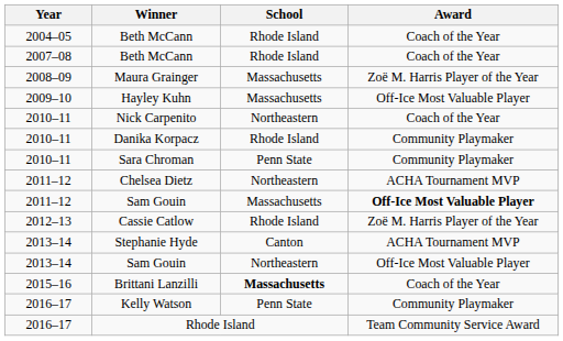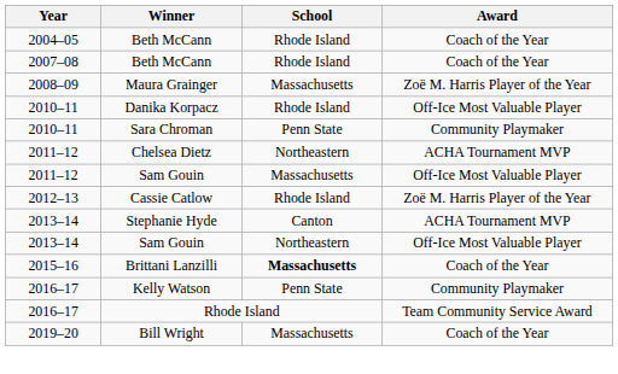 <table class="wikitable" style="text-align: center;">
 <tr>
 <th scope="col" width="100px">Year</th>
 <th scope="col" width="150px">Winner</th>
 <th scope="col" width="150px">School</th>
 <th scope="col" width="250px">Award</th>
 </tr>
 <tr>
 <td>2004–05</td>
 <td>Beth McCann</td>
 <td>Rhode Island</td>
 <td>Coach of the Year</td>
 </tr>
 <tr>
 <td>2007–08</td>
 <td>Beth McCann</td>
 <td>Rhode Island</td>
 <td>Coach of the Year</td>
 </tr>
 <tr>
 <td>2008–09</td>
 <td>Maura Grainger</td>
 <td>Massachusetts</td>
 <td>Zoë M. Harris Player of the Year</td>
 </tr>
 <tr>
-<td>2009–10</td>
-<td>Hayley Kuhn</td>
-<td>Massachusetts</td>
-<td>Off-Ice Most Valuable Player</td>
-</tr>
-<tr>
-<td>2010–11</td>
-<td>Nick Carpenito</td>
-<td>Northeastern</td>
-<td>Coach of the Year</td>
-</tr>
-<tr>
 <td>2010–11</td>
 <td>Danika Korpacz</td>
 <td>Rhode Island</td>
-<td>Community Playmaker</td>
+<td>Off-Ice Most Valuable Player</td>
 </tr>
 <tr>
 <td>2010–11</td>
 <td>Sara Chroman</td>
 <td>Penn State</td>
 <td>Community Playmaker</td>
 </tr>
 <tr>
 <td>2011–12</td>
 <td>Chelsea Dietz</td>
 <td>Northeastern</td>
 <td>ACHA Tournament MVP</td>
 </tr>
 <tr>
 <td>2011–12</td>
 <td>Sam Gouin</td>
 <td>Massachusetts</td>
-<td><strong>Off-Ice Most Valuable Player</strong></td>
+<td>Off-Ice Most Valuable Player</td>
 </tr>
 <tr>
 <td>2012–13</td>
 <td>Cassie Catlow</td>
 <td>Rhode Island</td>
 <td>Zoë M. Harris Player of the Year</td>
 </tr>
 <tr>
 <td>2013–14</td>
 <td>Stephanie Hyde</td>
 <td>Canton</td>
 <td>ACHA Tournament MVP</td>
 </tr>
 <tr>
 <td>2013–14</td>
 <td>Sam Gouin</td>
 <td>Northeastern</td>
 <td>Off-Ice Most Valuable Player</td>
 </tr>
 <tr>
 <td>2015–16</td>
 <td>Brittani Lanzilli</td>
 <td><strong>Massachusetts</strong></td>
 <td>Coach of the Year</td>
 </tr>
 <tr>
 <td>2016–17</td>
 <td>Kelly Watson</td>
 <td>Penn State</td>
 <td>Community Playmaker</td>
 </tr>
 <tr>
 <td>2016–17</td>
 <td colspan="2">Rhode Island</td>
 <td>Team Community Service Award</td>
 </tr>
+<tr>
+<td>2019–20</td>
+<td>Bill Wright</td>
+<td>Massachusetts</td>
+<td>Coach of the Year</td>
+</tr>
 </table>
